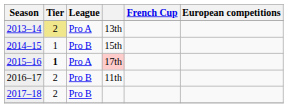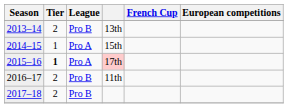 <table class="wikitable" style="font-size:85%">
 <tr bgcolor=>
 <th>Season</th>
 <th>Tier</th>
 <th>League</th>
 <th></th>
 <th><a href='#'>French Cup</a></th>
 <th colspan=3>European competitions</th>
 </tr>
 <tr>
 </tr>
 <tr>
 <td style="background:#efefef;"><a href='#'>2013–14</a></td>
-<td align="center" style="background: khaki;">2</td>
-<td><a href='#'>Pro A</a></td>
+<td align="center">2</td>
+<td><a href='#'>Pro B</a></td>
 <td style="background:" align="center">13th</td>
 <td></td>
 <td colspan=3></td>
 </tr>
 <tr>
 <td style="background:#efefef;"><a href='#'>2014–15</a></td>
 <td align="center">1</td>
-<td><a href='#'>Pro B</a></td>
+<td><a href='#'>Pro A</a></td>
 <td style="background: " align="center">15th</td>
 <td></td>
 <td colspan=3></td>
 </tr>
 <tr>
 <td style="background:#efefef;"><a href='#'>2015–16</a></td>
 <td align="center"><strong>1</strong></td>
 <td><a href='#'>Pro A</a></td>
 <td style="background:#fcc" align="center">17th</td>
 <td></td>
 <td colspan=3></td>
 </tr>
 <tr>
 <td style="background:#efefef;">2016–17</td>
 <td align="center">2</td>
 <td><a href='#'>Pro B</a></td>
 <td align="center">11th</td>
 <td></td>
 <td colspan=3></td>
 </tr>
 <tr>
 <td style="background:#efefef;"><a href='#'>2017–18</a></td>
 <td align="center">2</td>
 <td><a href='#'>Pro B</a></td>
 <td align="center"></td>
 <td></td>
 <td colspan=3></td>
 </tr>
 <tr>
 </tr>
 </table>
